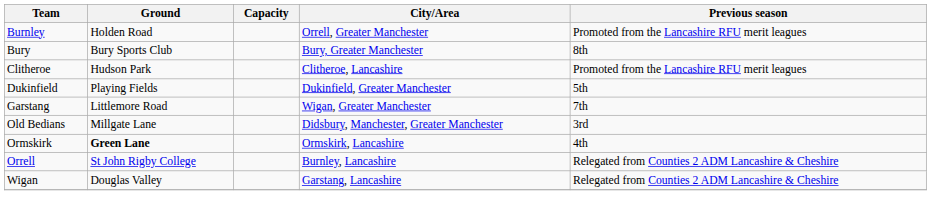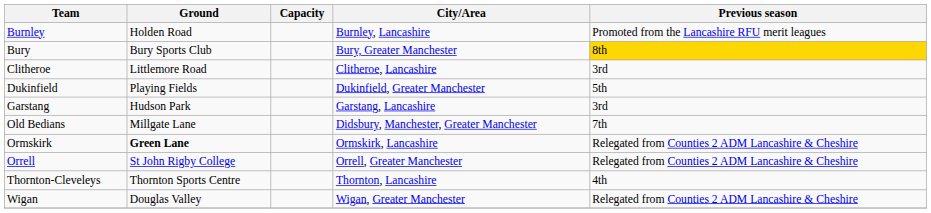 <table class="wikitable sortable" width=100%>
 <tr>
 <th>Team</th>
 <th>Ground</th>
 <th>Capacity</th>
 <th>City/Area</th>
 <th>Previous season</th>
 </tr>
 <tr>
 <td><a href='#'>Burnley</a></td>
 <td>Holden Road</td>
 <td></td>
-<td><a href='#'>Orrell</a>, <a href='#'>Greater Manchester</a></td>
+<td><a href='#'>Burnley</a>, <a href='#'>Lancashire</a></td>
 <td>Promoted from the <a href='#'>Lancashire RFU</a> merit leagues</td>
 </tr>
 <tr>
 <td>Bury</td>
 <td>Bury Sports Club</td>
 <td></td>
 <td><a href='#'>Bury, Greater Manchester</a></td>
-<td>8th</td>
+<td style="background: gold;">8th</td>
 </tr>
 <tr>
 <td>Clitheroe</td>
-<td>Hudson Park</td>
+<td>Littlemore Road</td>
 <td></td>
 <td><a href='#'>Clitheroe</a>, <a href='#'>Lancashire</a></td>
-<td>Promoted from the <a href='#'>Lancashire RFU</a> merit leagues</td>
+<td>3rd</td>
 </tr>
 <tr>
 <td>Dukinfield</td>
 <td>Playing Fields</td>
 <td></td>
 <td><a href='#'>Dukinfield</a>, <a href='#'>Greater Manchester</a></td>
 <td>5th</td>
 </tr>
 <tr>
 <td>Garstang</td>
-<td>Littlemore Road</td>
+<td>Hudson Park</td>
 <td></td>
-<td><a href='#'>Wigan</a>, <a href='#'>Greater Manchester</a></td>
-<td>7th</td>
+<td><a href='#'>Garstang</a>, <a href='#'>Lancashire</a></td>
+<td>3rd</td>
 </tr>
 <tr>
 <td>Old Bedians</td>
 <td>Millgate Lane</td>
 <td></td>
 <td><a href='#'>Didsbury</a>, <a href='#'>Manchester</a>, <a href='#'>Greater Manchester</a></td>
-<td>3rd</td>
+<td>7th</td>
 </tr>
 <tr>
 <td>Ormskirk</td>
 <td><strong>Green Lane</strong></td>
 <td></td>
 <td><a href='#'>Ormskirk</a>, <a href='#'>Lancashire</a></td>
-<td>4th</td>
+<td>Relegated from <a href='#'>Counties 2 ADM Lancashire & Cheshire</a></td>
 </tr>
 <tr>
 <td><a href='#'>Orrell</a></td>
 <td><a href='#'>St John Rigby College</a></td>
 <td></td>
-<td><a href='#'>Burnley</a>, <a href='#'>Lancashire</a></td>
+<td><a href='#'>Orrell</a>, <a href='#'>Greater Manchester</a></td>
 <td>Relegated from <a href='#'>Counties 2 ADM Lancashire & Cheshire</a></td>
+</tr>
+<tr>
+<td>Thornton-Cleveleys</td>
+<td>Thornton Sports Centre</td>
+<td></td>
+<td><a href='#'>Thornton</a>, <a href='#'>Lancashire</a></td>
+<td>4th</td>
 </tr>
 <tr>
 <td>Wigan</td>
 <td>Douglas Valley</td>
 <td></td>
-<td><a href='#'>Garstang</a>, <a href='#'>Lancashire</a></td>
+<td><a href='#'>Wigan</a>, <a href='#'>Greater Manchester</a></td>
 <td>Relegated from <a href='#'>Counties 2 ADM Lancashire & Cheshire</a></td>
 </tr>
 <tr>
 </tr>
 </table>
